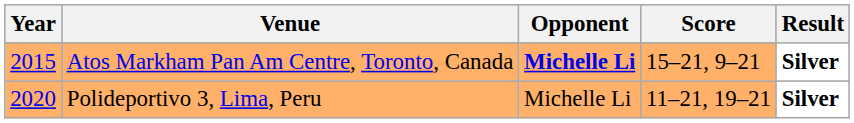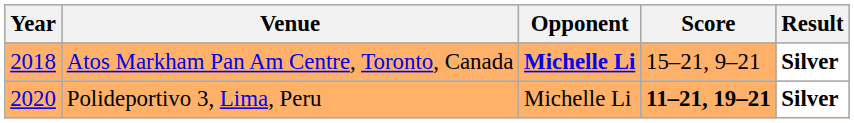 <table class="sortable wikitable" style="font-size: 90%;">
 <tr>
 <th>Year</th>
 <th>Venue</th>
 <th>Opponent</th>
 <th>Score</th>
 <th>Result</th>
 </tr>
 <tr style="background:#FFB069">
-<td align="center"><a href='#'>2015</a></td>
+<td align="center"><a href='#'>2018</a></td>
 <td align="left"><a href='#'>Atos Markham Pan Am Centre</a>, <a href='#'>Toronto</a>, Canada</td>
 <td align="left"><strong> <a href='#'>Michelle Li</a></strong></td>
 <td align="left">15–21, 9–21</td>
 <td style="text-align:left; background:white"> <strong>Silver</strong></td>
 </tr>
 <tr style="background:#FFB069">
 <td align="center"><a href='#'>2020</a></td>
 <td align="left">Polideportivo 3, <a href='#'>Lima</a>, Peru</td>
 <td align="left"> Michelle Li</td>
-<td align="left">11–21, 19–21</td>
+<td align="left"><strong>11–21, 19–21</strong></td>
 <td style="text-align:left; background:white"> <strong>Silver</strong></td>
 </tr>
 </table>
